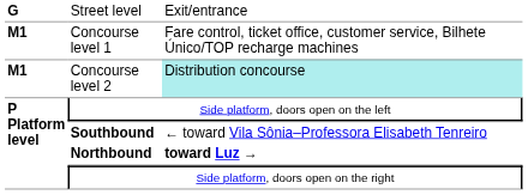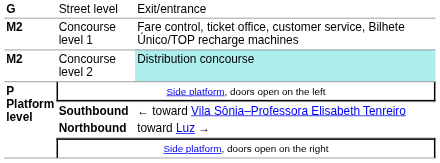 <table table border=0 cellspacing=0 cellpadding=3>
 <tr>
 <td style="vertical-align:top;" width=50><strong>G</strong></td>
 <td style="vertical-align:top;" width=100>Street level</td>
 <td style="vertical-align:top;" width=400>Exit/entrance</td>
 </tr>
 <tr>
-<td style="border-top:solid 1px gray;vertical-align:top;"><strong>M1</strong></td>
+<td style="border-top:solid 1px gray;vertical-align:top;"><strong>M2</strong></td>
 <td style="border-top:solid 1px gray;vertical-align:top;">Concourse level 1</td>
 <td style="border-top:solid 1px gray;vertical-align:top;">Fare control, ticket office, customer service, Bilhete Único/TOP recharge machines</td>
 </tr>
 <tr>
-<td style="border-top:solid 1px gray;vertical-align:top;"><strong>M1</strong></td>
+<td style="border-top:solid 1px gray;vertical-align:top;"><strong>M2</strong></td>
 <td style="border-top:solid 1px gray;vertical-align:top;">Concourse level 2</td>
 <td style="background: paleturquoise; border-top:solid 1px gray;vertical-align:top;">Distribution concourse</td>
 </tr>
 <tr>
 <td style="border-top:solid 1px gray;border-bottom:solid 1px gray;vertical-align:top;" rowspan=5><strong>P<br>Platform level</strong></td>
 </tr>
 <tr>
 <td style="border-top:solid 1px gray;border-right:solid 2px black;border-left:solid 2px black;border-bottom:solid 2px black;text-align:center;" colspan=5><small><a href='#'>Side platform</a>, doors open on the left</small></td>
 </tr>
 <tr>
 <td style="border-top:solid 1px gray;"><span><strong>Southbound</strong></span></td>
 <td style="border-top:solid 1px gray;">←  toward <a href='#'>Vila Sônia–Professora Elisabeth Tenreiro</a></td>
 </tr>
 <tr>
 <td style="border-bottom:solid 1px gray;"><span><strong>Northbound</strong></span></td>
-<td style="border-bottom:solid 1px gray;"><strong> toward <a href='#'>Luz</a> →</strong></td>
+<td style="border-bottom:solid 1px gray;"> toward <a href='#'>Luz</a> →</td>
 </tr>
 <tr>
 <td style="border-top:solid 2px black;border-right:solid 2px black;border-left:solid 2px black;border-bottom:solid 1px gray;text-align:center;" colspan=5><small><a href='#'>Side platform</a>, doors open on the right</small></td>
 </tr>
 </table>
